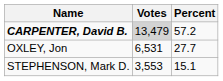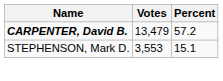 <table class="wikitable sortable">
 <tr>
 <th>Name</th>
 <th>Votes</th>
 <th>Percent</th>
 </tr>
 <tr>
 <td><strong><em>CARPENTER, David B.</em></strong></td>
-<td style="background: lightgrey;">13,479</td>
+<td>13,479</td>
 <td>57.2</td>
-</tr>
-<tr>
-<td>OXLEY, Jon</td>
-<td>6,531</td>
-<td>27.7</td>
 </tr>
 <tr>
 <td>STEPHENSON, Mark D.</td>
 <td>3,553</td>
 <td>15.1</td>
 </tr>
 </table>
